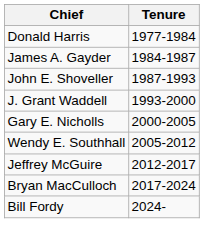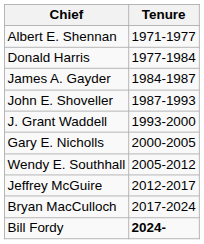 <table class="wikitable">
 <tr>
 <th>Chief</th>
 <th>Tenure</th>
+</tr>
+<tr>
+<td>Albert E. Shennan</td>
+<td>1971-1977</td>
 </tr>
 <tr>
 <td>Donald Harris</td>
 <td>1977-1984</td>
 </tr>
 <tr>
 <td>James A. Gayder</td>
 <td>1984-1987</td>
 </tr>
 <tr>
 <td>John E. Shoveller</td>
 <td>1987-1993</td>
 </tr>
 <tr>
 <td>J. Grant Waddell</td>
 <td>1993-2000</td>
 </tr>
 <tr>
 <td>Gary E. Nicholls</td>
 <td>2000-2005</td>
 </tr>
 <tr>
 <td>Wendy E. Southhall</td>
 <td>2005-2012</td>
 </tr>
 <tr>
 <td>Jeffrey McGuire</td>
 <td>2012-2017</td>
 </tr>
 <tr>
 <td>Bryan MacCulloch</td>
 <td>2017-2024</td>
 </tr>
 <tr>
 <td>Bill Fordy</td>
-<td>2024-</td>
+<td><strong>2024-</strong></td>
 </tr>
 </table>
